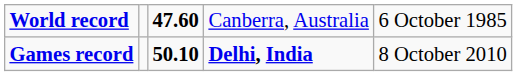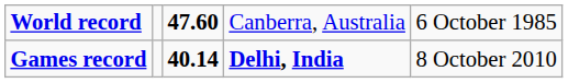 <table class="wikitable">
 <tr>
 <td><a href='#'><strong>World record</strong></a></td>
 <td></td>
 <td><strong>47.60</strong></td>
 <td><a href='#'>Canberra</a>, <a href='#'>Australia</a></td>
 <td>6 October 1985</td>
 </tr>
 <tr>
 <td><a href='#'><strong>Games record</strong></a></td>
 <td></td>
-<td><strong>50.10</strong></td>
+<td><strong>40.14</strong></td>
 <td><strong><a href='#'>Delhi</a>, <a href='#'>India</a></strong></td>
 <td>8 October 2010</td>
 </tr>
 </table>
